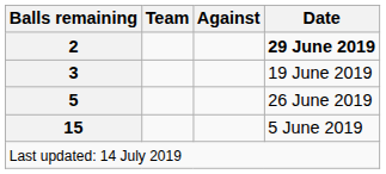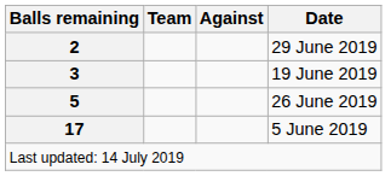 <table class="wikitable sortable">
 <tr>
 <th>Balls remaining</th>
 <th>Team</th>
 <th>Against</th>
 <th data-sort-type=date>Date</th>
 </tr>
 <tr>
 <th>2</th>
 <td></td>
 <td></td>
-<td><strong>29 June 2019</strong></td>
+<td>29 June 2019</td>
 </tr>
 <tr>
 <th>3</th>
 <td></td>
 <td></td>
 <td>19 June 2019</td>
 </tr>
 <tr>
 <th>5</th>
 <td></td>
 <td></td>
 <td>26 June 2019</td>
 </tr>
 <tr>
-<th>15</th>
+<th>17</th>
 <td></td>
 <td></td>
 <td>5 June 2019</td>
 </tr>
 <tr class="sortbottom">
 <td colspan="4"><small>Last updated: 14 July 2019</small></td>
 </tr>
 </table>
